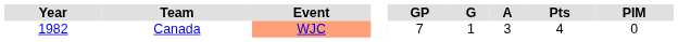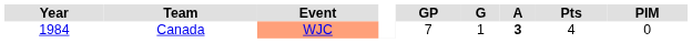 <table border="0" cellpadding="1" cellspacing="0" style="text-align:center; width:50em">
 <tr align="center" bgcolor="#e0e0e0">
 <th>Year</th>
 <th>Team</th>
 <th>Event</th>
 <th rowspan="99" bgcolor="#ffffff"> </th>
 <th>GP</th>
 <th>G</th>
 <th>A</th>
 <th>Pts</th>
 <th>PIM</th>
 </tr>
 <tr>
-<td><a href='#'>1982</a></td>
+<td><a href='#'>1984</a></td>
 <td><a href='#'>Canada</a></td>
 <td style="background: lightsalmon;"><a href='#'>WJC</a></td>
 <td>7</td>
 <td>1</td>
-<td>3</td>
+<td><strong>3</strong></td>
 <td>4</td>
 <td>0</td>
 </tr>
 </table>
